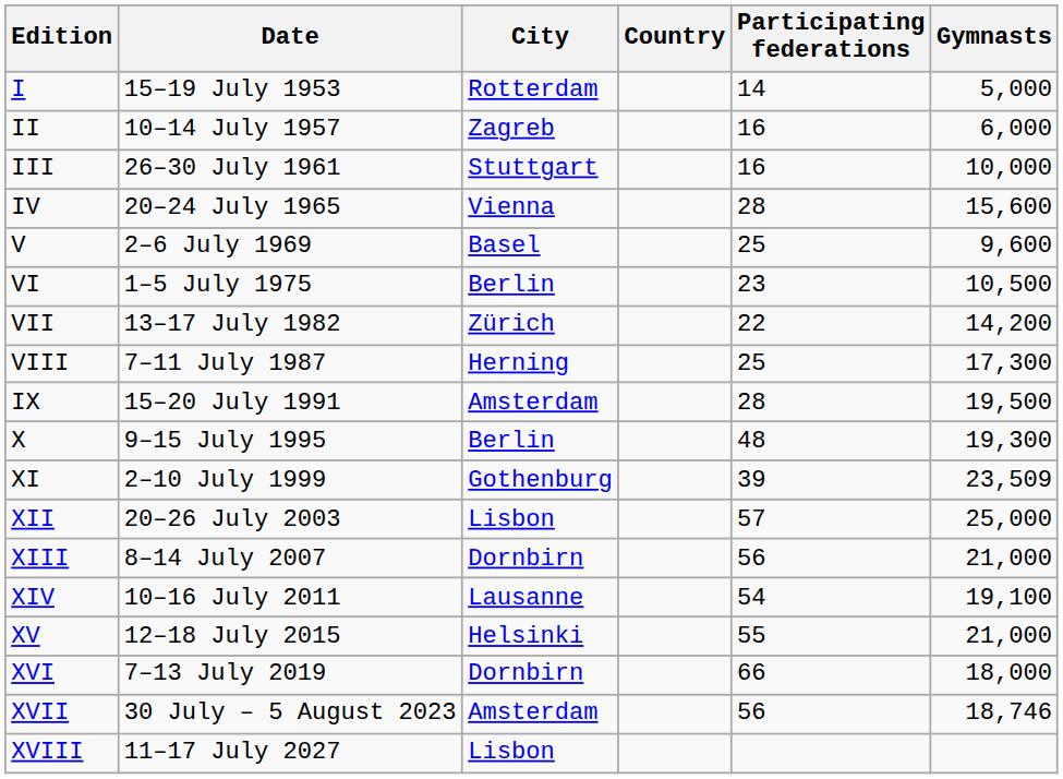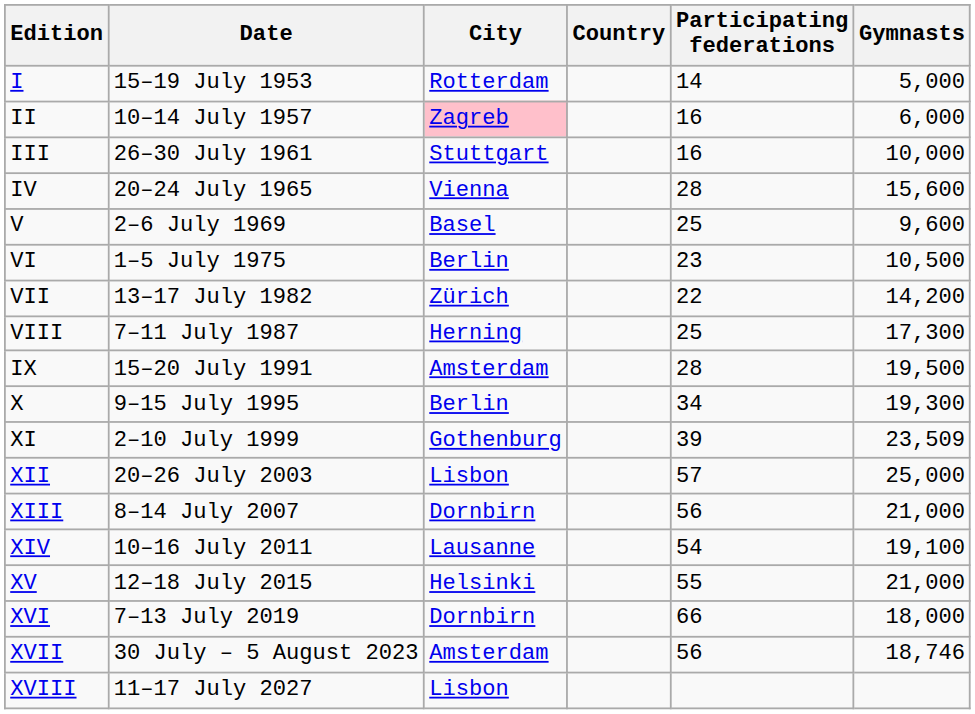 <table class="wikitable" style="border-collapse: collapse; font-size: 95%;">
 <tr bgcolor="efefef">
 <th>Edition</th>
 <th>Date</th>
 <th>City</th>
 <th>Country</th>
 <th>Participating<br> federations</th>
 <th>Gymnasts</th>
 </tr>
 <tr>
 <td><a href='#'>I</a></td>
 <td>15–19 July 1953</td>
 <td><a href='#'>Rotterdam</a></td>
 <td></td>
 <td>14</td>
 <td align=right>5,000</td>
 </tr>
 <tr>
 <td>II</td>
 <td>10–14 July 1957</td>
-<td><a href='#'>Zagreb</a></td>
+<td style="background: pink;"><a href='#'>Zagreb</a></td>
 <td></td>
 <td>16</td>
 <td align=right>6,000</td>
 </tr>
 <tr>
 <td>III</td>
 <td>26–30 July 1961</td>
 <td><a href='#'>Stuttgart</a></td>
 <td></td>
 <td>16</td>
 <td align=right>10,000</td>
 </tr>
 <tr>
 <td>IV</td>
 <td>20–24 July 1965</td>
 <td><a href='#'>Vienna</a></td>
 <td></td>
 <td>28</td>
 <td align=right>15,600</td>
 </tr>
 <tr>
 <td>V</td>
 <td>2–6 July 1969</td>
 <td><a href='#'>Basel</a></td>
 <td></td>
 <td>25</td>
 <td align=right>9,600</td>
 </tr>
 <tr>
 <td>VI</td>
 <td>1–5 July 1975</td>
 <td><a href='#'>Berlin</a></td>
 <td></td>
 <td>23</td>
 <td align=right>10,500</td>
 </tr>
 <tr>
 <td>VII</td>
 <td>13–17 July 1982</td>
 <td><a href='#'>Zürich</a></td>
 <td></td>
 <td>22</td>
 <td align=right>14,200</td>
 </tr>
 <tr>
 <td>VIII</td>
 <td>7–11 July 1987</td>
 <td><a href='#'>Herning</a></td>
 <td></td>
 <td>25</td>
 <td align=right>17,300</td>
 </tr>
 <tr>
 <td>IX</td>
 <td>15–20 July 1991</td>
 <td><a href='#'>Amsterdam</a></td>
 <td></td>
 <td>28</td>
 <td align=right>19,500</td>
 </tr>
 <tr>
 <td>X</td>
 <td>9–15 July 1995</td>
 <td><a href='#'>Berlin</a></td>
 <td></td>
-<td>48</td>
+<td>34</td>
 <td align=right>19,300</td>
 </tr>
 <tr>
 <td>XI</td>
 <td>2–10 July 1999</td>
 <td><a href='#'>Gothenburg</a></td>
 <td></td>
 <td>39</td>
 <td align=right>23,509</td>
 </tr>
 <tr>
 <td><a href='#'>XII</a></td>
 <td>20–26 July 2003</td>
 <td><a href='#'>Lisbon</a></td>
 <td></td>
 <td>57</td>
 <td align=right>25,000</td>
 </tr>
 <tr>
 <td><a href='#'>XIII</a></td>
 <td>8–14 July 2007</td>
 <td><a href='#'>Dornbirn</a></td>
 <td></td>
 <td>56</td>
 <td align=right>21,000</td>
 </tr>
 <tr>
 <td><a href='#'>XIV</a></td>
 <td>10–16 July 2011</td>
 <td><a href='#'>Lausanne</a></td>
 <td></td>
 <td>54</td>
 <td align=right>19,100</td>
 </tr>
 <tr>
 <td><a href='#'>XV</a></td>
 <td>12–18 July 2015</td>
 <td><a href='#'>Helsinki</a></td>
 <td></td>
 <td>55</td>
 <td align=right>21,000</td>
 </tr>
 <tr>
 <td><a href='#'>XVI</a></td>
 <td>7–13 July 2019</td>
 <td><a href='#'>Dornbirn</a></td>
 <td></td>
 <td>66</td>
 <td align=right>18,000</td>
 </tr>
 <tr>
 <td><a href='#'>XVII</a></td>
 <td>30 July – 5 August 2023</td>
 <td><a href='#'>Amsterdam</a></td>
 <td></td>
 <td>56</td>
 <td align=right>18,746</td>
 </tr>
 <tr>
 <td><a href='#'>XVIII</a></td>
 <td>11–17 July 2027</td>
 <td><a href='#'>Lisbon</a></td>
 <td></td>
 <td></td>
 <td></td>
 </tr>
 </table>
